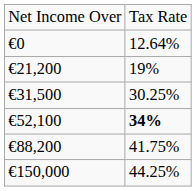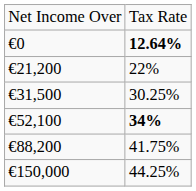 <table class="wikitable">
 <tr>
 <td>Net Income Over</td>
 <td>Tax Rate</td>
 </tr>
 <tr>
 <td>€0</td>
-<td>12.64%</td>
+<td><strong>12.64%</strong></td>
 </tr>
 <tr>
 <td>€21,200</td>
-<td>19%</td>
+<td>22%</td>
 </tr>
 <tr>
 <td>€31,500</td>
 <td>30.25%</td>
 </tr>
 <tr>
 <td>€52,100</td>
 <td><strong>34%</strong></td>
 </tr>
 <tr>
 <td>€88,200</td>
 <td>41.75%</td>
 </tr>
 <tr>
 <td>€150,000</td>
 <td>44.25%</td>
 </tr>
 </table>
